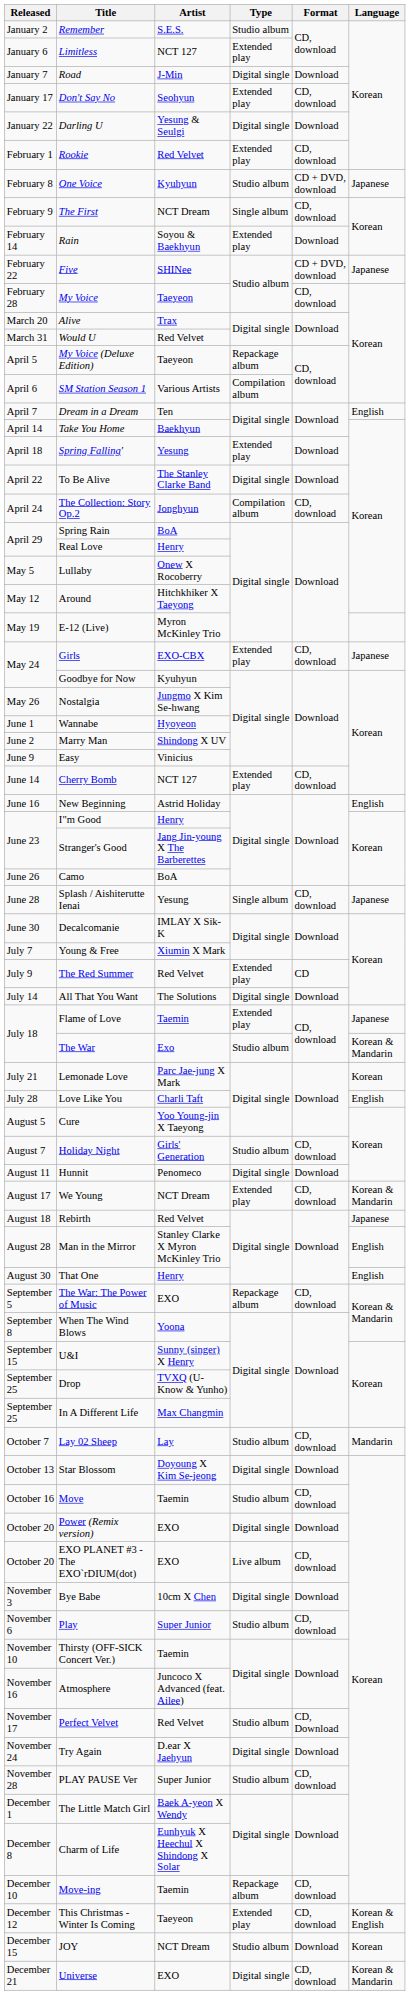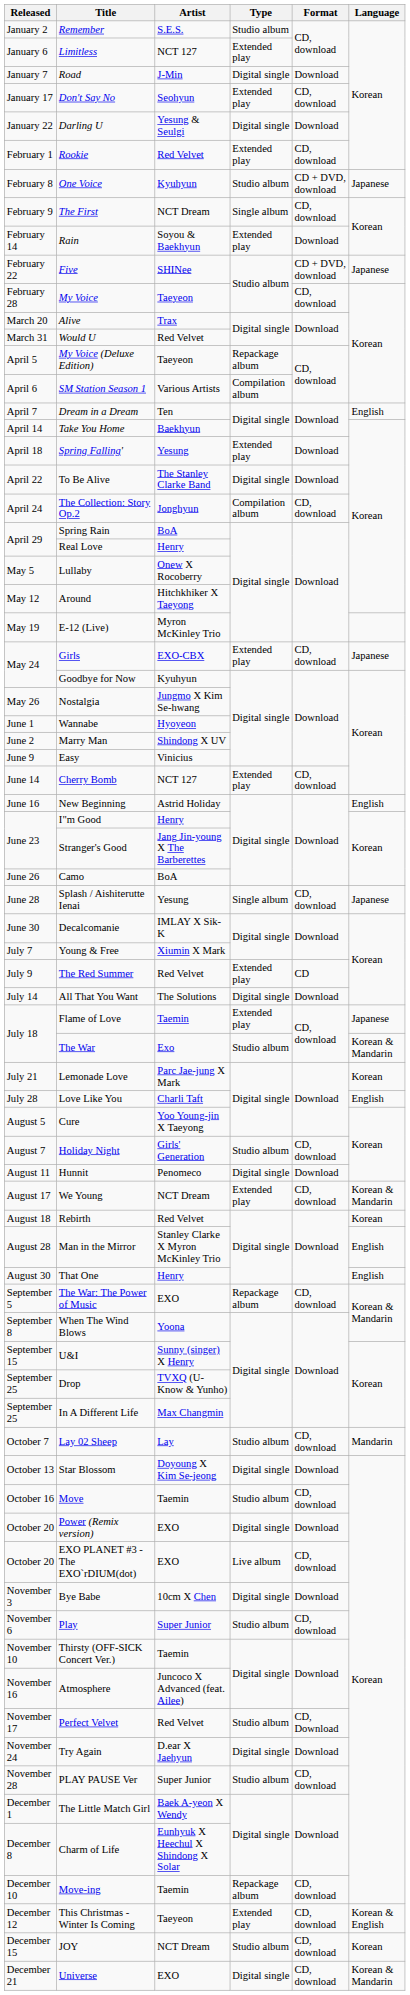 <table class="wikitable sortable">
 <tr>
 <th scope="col">Released</th>
 <th scope="col">Title</th>
 <th scope="col">Artist</th>
 <th scope="col">Type</th>
 <th scope="col">Format</th>
 <th scope="col">Language</th>
 </tr>
 <tr>
 <td>January 2</td>
 <td><em><a href='#'>Remember</a></em></td>
 <td><a href='#'>S.E.S.</a></td>
 <td>Studio album</td>
 <td rowspan="2">CD, download</td>
 <td rowspan="6">Korean</td>
 </tr>
 <tr>
 <td>January 6</td>
 <td><em><a href='#'>Limitless</a></em></td>
 <td>NCT 127</td>
 <td>Extended play</td>
 </tr>
 <tr>
 <td>January 7</td>
 <td><em>Road</em></td>
 <td><a href='#'>J-Min</a></td>
 <td>Digital single</td>
 <td>Download</td>
 </tr>
 <tr>
 <td>January 17</td>
 <td><em><a href='#'>Don't Say No</a></em></td>
 <td><a href='#'>Seohyun</a></td>
 <td>Extended play</td>
 <td>CD, download</td>
 </tr>
 <tr>
 <td>January 22</td>
 <td><em>Darling U</em></td>
 <td><a href='#'>Yesung</a> & <a href='#'>Seulgi</a></td>
 <td>Digital single</td>
 <td>Download</td>
 </tr>
 <tr>
 <td>February 1</td>
 <td><em><a href='#'>Rookie</a></em></td>
 <td><a href='#'>Red Velvet</a></td>
 <td>Extended play</td>
 <td>CD, download</td>
 </tr>
 <tr>
 <td>February 8</td>
 <td><em><a href='#'>One Voice</a></em></td>
 <td><a href='#'>Kyuhyun</a></td>
 <td>Studio album</td>
 <td>CD + DVD, download</td>
 <td>Japanese</td>
 </tr>
 <tr>
 <td>February 9</td>
 <td><em><a href='#'>The First</a></em></td>
 <td>NCT Dream</td>
 <td>Single album</td>
 <td>CD, download</td>
 <td rowspan="2">Korean</td>
 </tr>
 <tr>
 <td>February 14</td>
 <td><em>Rain</em></td>
 <td>Soyou & <a href='#'>Baekhyun</a></td>
 <td>Extended play</td>
 <td>Download</td>
 </tr>
 <tr>
 <td>February 22</td>
 <td><em><a href='#'>Five</a></em></td>
 <td><a href='#'>SHINee</a></td>
 <td rowspan="2">Studio album</td>
 <td>CD + DVD, download</td>
 <td>Japanese</td>
 </tr>
 <tr>
 <td>February 28</td>
 <td><em><a href='#'>My Voice</a></em></td>
 <td><a href='#'>Taeyeon</a></td>
 <td>CD, download</td>
 <td rowspan="5">Korean</td>
 </tr>
 <tr>
 <td>March 20</td>
 <td><em>Alive</em></td>
 <td><a href='#'>Trax</a></td>
 <td rowspan="2">Digital single</td>
 <td rowspan="2">Download</td>
 </tr>
 <tr>
 <td>March 31</td>
 <td><em>Would U</em></td>
 <td>Red Velvet</td>
 </tr>
 <tr>
 <td>April 5</td>
 <td><em><a href='#'>My Voice</a> (Deluxe Edition)</em></td>
 <td>Taeyeon</td>
 <td>Repackage album</td>
 <td rowspan="2">CD, download</td>
 </tr>
 <tr>
 <td>April 6</td>
 <td><em><a href='#'>SM Station Season 1</a></em></td>
 <td>Various Artists</td>
 <td>Compilation album</td>
 </tr>
 <tr>
 <td>April 7</td>
 <td><em>Dream in a Dream</em></td>
 <td>Ten</td>
 <td rowspan="2">Digital single</td>
 <td rowspan="2">Download</td>
 <td>English</td>
 </tr>
 <tr>
 <td>April 14</td>
 <td><em>Take You Home</em></td>
 <td><a href='#'>Baekhyun</a></td>
 <td rowspan="8">Korean</td>
 </tr>
 <tr>
 <td>April 18</td>
 <td><em><a href='#'>Spring Falling</a>'</td>
 <td><a href='#'>Yesung</a></td>
 <td>Extended play</td>
 <td>Download</td>
 </tr>
 <tr>
 <td>April 22</td>
 <td></em>To Be Alive<em></td>
 <td><a href='#'>The Stanley Clarke Band</a></td>
 <td>Digital single</td>
 <td>Download</td>
 </tr>
 <tr>
 <td>April 24</td>
 <td></em><a href='#'>The Collection: Story Op.2</a><em></td>
 <td><a href='#'>Jonghyun</a></td>
 <td>Compilation album</td>
 <td>CD, download</td>
 </tr>
 <tr>
 <td rowspan="2">April 29</td>
 <td></em>Spring Rain<em></td>
 <td><a href='#'>BoA</a></td>
 <td rowspan="5">Digital single</td>
 <td rowspan="5">Download</td>
 </tr>
 <tr>
 <td></em>Real Love<em></td>
 <td><a href='#'>Henry</a></td>
 </tr>
 <tr>
 <td>May 5</td>
 <td></em>Lullaby<em></td>
 <td><a href='#'>Onew</a> X Rocoberry</td>
 </tr>
 <tr>
 <td>May 12</td>
 <td></em>Around<em></td>
 <td>Hitchkhiker X <a href='#'>Taeyong</a></td>
 </tr>
 <tr>
 <td>May 19</td>
 <td></em>E-12 (Live)<em></td>
 <td>Myron McKinley Trio</td>
 <td></td>
 </tr>
 <tr>
 <td rowspan="2">May 24</td>
 <td></em><a href='#'>Girls</a><em></td>
 <td><a href='#'>EXO-CBX</a></td>
 <td>Extended play</td>
 <td>CD, download</td>
 <td>Japanese</td>
 </tr>
 <tr>
 <td></em>Goodbye for Now<em></td>
 <td>Kyuhyun</td>
 <td rowspan="5">Digital single</td>
 <td rowspan="5">Download</td>
 <td rowspan="6">Korean</td>
 </tr>
 <tr>
 <td>May 26</td>
 <td></em>Nostalgia<em></td>
 <td><a href='#'>Jungmo</a> X Kim Se-hwang</td>
 </tr>
 <tr>
 <td>June 1</td>
 <td></em>Wannabe<em></td>
 <td><a href='#'>Hyoyeon</a></td>
 </tr>
 <tr>
 <td>June 2</td>
 <td></em>Marry Man<em></td>
 <td><a href='#'>Shindong</a> X UV</td>
 </tr>
 <tr>
 <td>June 9</td>
 <td></em>Easy<em></td>
 <td>Vinicius</td>
 </tr>
 <tr>
 <td>June 14</td>
 <td></em><a href='#'>Cherry Bomb</a><em></td>
 <td>NCT 127</td>
 <td>Extended play</td>
 <td>CD, download</td>
 </tr>
 <tr>
 <td>June 16</td>
 <td></em>New Beginning<em></td>
 <td>Astrid Holiday</td>
 <td rowspan="4">Digital single</td>
 <td rowspan="4">Download</td>
 <td>English</td>
 </tr>
 <tr>
 <td rowspan="2">June 23</td>
 <td></em>I"m Good<em></td>
 <td><a href='#'>Henry</a></td>
 <td rowspan="3">Korean</td>
 </tr>
 <tr>
 <td></em>Stranger's Good<em></td>
 <td><a href='#'>Jang Jin-young</a> X <a href='#'>The Barberettes</a></td>
 </tr>
 <tr>
 <td>June 26</td>
 <td></em>Camo<em></td>
 <td>BoA</td>
 </tr>
 <tr>
 <td>June 28</td>
 <td></em>Splash / Aishiterutte Ienai<em></td>
 <td>Yesung</td>
 <td>Single album</td>
 <td>CD, download</td>
 <td>Japanese</td>
 </tr>
 <tr>
 <td>June 30</td>
 <td></em>Decalcomanie<em></td>
 <td>IMLAY X Sik-K</td>
 <td rowspan="2">Digital single</td>
 <td rowspan="2">Download</td>
 <td rowspan="4">Korean</td>
 </tr>
 <tr>
 <td>July 7</td>
 <td></em>Young & Free<em></td>
 <td><a href='#'>Xiumin</a> X Mark</td>
 </tr>
 <tr>
 <td>July 9</td>
 <td></em><a href='#'>The Red Summer</a><em></td>
 <td>Red Velvet</td>
 <td>Extended play</td>
 <td>CD</td>
 </tr>
 <tr>
 <td>July 14</td>
 <td></em>All That You Want<em></td>
 <td>The Solutions</td>
 <td>Digital single</td>
 <td>Download</td>
 </tr>
 <tr>
 <td rowspan="2">July 18</td>
 <td></em>Flame of Love<em></td>
 <td><a href='#'>Taemin</a></td>
 <td>Extended play</td>
 <td rowspan="2">CD, download</td>
 <td>Japanese</td>
 </tr>
 <tr>
 <td></em><a href='#'>The War</a><em></td>
 <td><a href='#'>Exo</a></td>
 <td>Studio album</td>
 <td>Korean & Mandarin</td>
 </tr>
 <tr>
 <td>July 21</td>
 <td></em>Lemonade Love<em></td>
 <td><a href='#'>Parc Jae-jung</a> X Mark</td>
 <td rowspan="3">Digital single</td>
 <td rowspan="3">Download</td>
 <td>Korean</td>
 </tr>
 <tr>
 <td>July 28</td>
 <td></em>Love Like You<em></td>
 <td><a href='#'>Charli Taft</a></td>
 <td>English</td>
 </tr>
 <tr>
 <td>August 5</td>
 <td></em>Cure<em></td>
 <td><a href='#'>Yoo Young-jin</a> X Taeyong</td>
 <td rowspan="3">Korean</td>
 </tr>
 <tr>
 <td>August 7</td>
 <td></em><a href='#'>Holiday Night</a><em></td>
 <td><a href='#'>Girls' Generation</a></td>
 <td>Studio album</td>
 <td>CD, download</td>
 </tr>
 <tr>
 <td>August 11</td>
 <td></em>Hunnit<em></td>
 <td>Penomeco</td>
 <td>Digital single</td>
 <td>Download</td>
 </tr>
 <tr>
 <td>August 17</td>
 <td></em>We Young<em></td>
 <td>NCT Dream</td>
 <td>Extended play</td>
 <td>CD, download</td>
 <td>Korean & Mandarin</td>
 </tr>
 <tr>
 <td>August 18</td>
 <td></em>Rebirth<em></td>
 <td>Red Velvet</td>
 <td rowspan="3">Digital single</td>
 <td rowspan="3">Download</td>
-<td>Japanese</td>
+<td>Korean</td>
 </tr>
 <tr>
 <td>August 28</td>
 <td></em>Man in the Mirror<em></td>
 <td>Stanley Clarke X Myron McKinley Trio</td>
 <td>English</td>
 </tr>
 <tr>
 <td>August 30</td>
 <td></em>That One<em></td>
 <td><a href='#'>Henry</a></td>
 <td>English</td>
 </tr>
 <tr>
 <td>September 5</td>
 <td></em><a href='#'>The War: The Power of Music</a><em></td>
 <td>EXO</td>
 <td>Repackage album</td>
 <td>CD, download</td>
 <td rowspan="2">Korean & Mandarin</td>
 </tr>
 <tr>
 <td>September 8</td>
 <td></em>When The Wind Blows<em></td>
 <td><a href='#'>Yoona</a></td>
 <td rowspan="4">Digital single</td>
 <td rowspan="4">Download</td>
 </tr>
 <tr>
 <td>September 15</td>
 <td></em>U&I<em></td>
 <td><a href='#'>Sunny (singer)</a> X <a href='#'>Henry</a></td>
 <td rowspan="3">Korean</td>
 </tr>
 <tr>
 <td>September 25</td>
 <td></em>Drop<em></td>
 <td><a href='#'>TVXQ</a> (U-Know & Yunho)</td>
 </tr>
 <tr>
 <td>September 25</td>
 <td></em>In A Different Life<em></td>
 <td><a href='#'>Max Changmin</a></td>
 </tr>
 <tr>
 <td>October 7</td>
 <td></em><a href='#'>Lay 02 Sheep</a><em></td>
 <td><a href='#'>Lay</a></td>
 <td>Studio album</td>
 <td>CD, download</td>
 <td>Mandarin</td>
 </tr>
 <tr>
 <td>October 13</td>
 <td></em>Star Blossom<em></td>
 <td><a href='#'>Doyoung</a> X <a href='#'>Kim Se-jeong</a></td>
 <td>Digital single</td>
 <td>Download</td>
 <td rowspan="14">Korean</td>
 </tr>
 <tr>
 <td>October 16</td>
 <td></em><a href='#'>Move</a><em></td>
 <td>Taemin</td>
 <td>Studio album</td>
 <td>CD, download</td>
 </tr>
 <tr>
 <td>October 20</td>
 <td></em><a href='#'>Power</a><em> (Remix version)</td>
 <td>EXO</td>
 <td>Digital single</td>
 <td>Download</td>
 </tr>
 <tr>
 <td>October 20</td>
 <td></em>EXO PLANET #3 -The EXO`rDIUM(dot)<em></td>
 <td>EXO</td>
 <td>Live album</td>
 <td>CD, download</td>
 </tr>
 <tr>
 <td>November 3</td>
 <td></em>Bye Babe<em></td>
 <td>10cm X <a href='#'>Chen</a></td>
 <td>Digital single</td>
 <td>Download</td>
 </tr>
 <tr>
 <td>November 6</td>
 <td></em><a href='#'>Play</a><em></td>
 <td><a href='#'>Super Junior</a></td>
 <td>Studio album</td>
 <td>CD, download</td>
 </tr>
 <tr>
 <td>November 10</td>
 <td></em>Thirsty (OFF-SICK Concert Ver.)<em></td>
 <td>Taemin</td>
 <td rowspan="2">Digital single</td>
 <td rowspan="2">Download</td>
 </tr>
 <tr>
 <td>November 16</td>
 <td></em>Atmosphere<em></td>
 <td>Juncoco X Advanced (feat. <a href='#'>Ailee</a>)</td>
 </tr>
 <tr>
 <td>November 17</td>
 <td></em><a href='#'>Perfect Velvet</a><em></td>
 <td>Red Velvet</td>
 <td>Studio album</td>
 <td>CD, Download</td>
 </tr>
 <tr>
 <td>November 24</td>
 <td></em>Try Again<em></td>
 <td>D.ear X <a href='#'>Jaehyun</a></td>
 <td>Digital single</td>
 <td>Download</td>
 </tr>
 <tr>
 <td>November 28</td>
 <td></em>PLAY PAUSE Ver<em></td>
 <td>Super Junior</td>
 <td>Studio album</td>
 <td>CD, download</td>
 </tr>
 <tr>
 <td>December 1</td>
 <td></em>The Little Match Girl<em></td>
 <td><a href='#'>Baek A-yeon</a> X <a href='#'>Wendy</a></td>
 <td rowspan="2">Digital single</td>
 <td rowspan="2">Download</td>
 </tr>
 <tr>
 <td>December 8</td>
 <td></em>Charm of Life<em></td>
 <td><a href='#'>Eunhyuk</a> X <a href='#'>Heechul</a> X <a href='#'>Shindong</a> X <a href='#'>Solar</a></td>
 </tr>
 <tr>
 <td>December 10</td>
 <td></em><a href='#'>Move-ing</a><em></td>
 <td>Taemin</td>
 <td>Repackage album</td>
 <td>CD, download</td>
 </tr>
 <tr>
 <td>December 12</td>
 <td></em>This Christmas - Winter Is Coming<em></td>
 <td>Taeyeon</td>
 <td>Extended play</td>
 <td>CD, download</td>
 <td>Korean & English</td>
 </tr>
 <tr>
 <td>December 15</td>
 <td></em>JOY<em></td>
 <td>NCT Dream</td>
 <td>Studio album</td>
-<td>Download</td>
+<td>CD, download</td>
 <td>Korean</td>
 </tr>
 <tr>
 <td>December 21</td>
 <td></em><a href='#'>Universe</a><em></td>
 <td>EXO</td>
 <td>Digital single</td>
 <td>CD, download</td>
 <td>Korean & Mandarin</td>
 </tr>
 </table>
